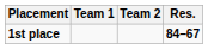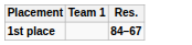 <table class="wikitable">
 <tr>
 <th><strong>Placement</strong></th>
 <th><strong>Team 1</strong></th>
-<th><strong>Team 2</strong></th>
 <th><strong>Res.</strong></th>
 </tr>
 <tr>
 <td><strong>1st place</strong></td>
 <td></td>
-<td></td>
 <td><strong>84–67</strong></td>
 </tr>
 </table>
